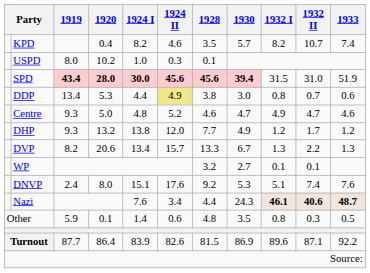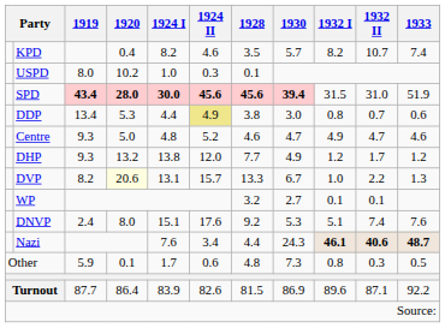 <table class=wikitable style="font-size:90%; text-align:center">
 <tr>
 <th style="width:60px" colspan=2>Party</th>
 <th style="width:40px"><a href='#'>1919</a></th>
 <th style="width:40px"><a href='#'>1920</a></th>
 <th style="width:40px"><a href='#'>1924 I</a></th>
 <th style="width:40px"><a href='#'>1924 II</a></th>
 <th style="width:40px"><a href='#'>1928</a></th>
 <th style="width:40px"><a href='#'>1930</a></th>
 <th style="width:40px"><a href='#'>1932 I</a></th>
 <th style="width:40px"><a href='#'>1932 II</a></th>
 <th style="width:40px"><a href='#'>1933</a></th>
 </tr>
 <tr>
 <td bgcolor=></td>
 <td align=left><a href='#'>KPD</a></td>
 <td></td>
 <td>0.4</td>
 <td>8.2</td>
 <td>4.6</td>
 <td>3.5</td>
 <td>5.7</td>
 <td>8.2</td>
 <td>10.7</td>
 <td>7.4</td>
 </tr>
 <tr>
 <td bgcolor=></td>
 <td align=left><a href='#'>USPD</a></td>
 <td>8.0</td>
 <td>10.2</td>
 <td>1.0</td>
 <td>0.3</td>
 <td>0.1</td>
 </tr>
 <tr>
 <td bgcolor=></td>
 <td align=left><a href='#'>SPD</a></td>
 <td bgcolor=#FFCCCF><strong>43.4</strong></td>
 <td bgcolor=#FFCCCF><strong>28.0</strong></td>
 <td bgcolor=#FFCCCF><strong>30.0</strong></td>
 <td bgcolor=#FFCCCF><strong>45.6</strong></td>
 <td bgcolor=#FFCCCF><strong>45.6</strong></td>
 <td bgcolor=#FFCCCF><strong>39.4</strong></td>
 <td>31.5</td>
 <td>31.0</td>
 <td>51.9</td>
 </tr>
 <tr>
 <td bgcolor=></td>
 <td align=left><a href='#'>DDP</a></td>
 <td>13.4</td>
 <td>5.3</td>
 <td>4.4</td>
 <td style="background: khaki;">4.9</td>
 <td>3.8</td>
 <td>3.0</td>
 <td>0.8</td>
 <td>0.7</td>
 <td>0.6</td>
 </tr>
 <tr>
 <td bgcolor=></td>
 <td align=left><a href='#'>Centre</a></td>
 <td>9.3</td>
 <td>5.0</td>
 <td>4.8</td>
 <td>5.2</td>
 <td>4.6</td>
 <td>4.7</td>
 <td>4.9</td>
 <td>4.7</td>
 <td>4.6</td>
 </tr>
 <tr>
 <td bgcolor=></td>
 <td align=left><a href='#'>DHP</a></td>
 <td>9.3</td>
 <td>13.2</td>
 <td>13.8</td>
 <td>12.0</td>
 <td>7.7</td>
 <td>4.9</td>
 <td>1.2</td>
 <td>1.7</td>
 <td>1.2</td>
 </tr>
 <tr>
 <td bgcolor=></td>
 <td align=left><a href='#'>DVP</a></td>
 <td>8.2</td>
-<td>20.6</td>
-<td>13.4</td>
+<td style="background: lightyellow;">20.6</td>
+<td>13.1</td>
 <td>15.7</td>
 <td>13.3</td>
 <td>6.7</td>
-<td>1.3</td>
+<td>1.0</td>
 <td>2.2</td>
 <td>1.3</td>
 </tr>
 <tr>
 <td bgcolor=></td>
 <td align=left><a href='#'>WP</a></td>
 <td colspan=4></td>
 <td>3.2</td>
 <td>2.7</td>
 <td>0.1</td>
 <td>0.1</td>
 </tr>
 <tr>
 <td bgcolor=></td>
 <td align=left><a href='#'>DNVP</a></td>
 <td>2.4</td>
 <td>8.0</td>
 <td>15.1</td>
 <td>17.6</td>
 <td>9.2</td>
 <td>5.3</td>
 <td>5.1</td>
 <td>7.4</td>
 <td>7.6</td>
 </tr>
 <tr>
 <td bgcolor=></td>
 <td align=left><a href='#'>Nazi</a></td>
 <td colspan=2></td>
 <td>7.6</td>
 <td>3.4</td>
 <td>4.4</td>
 <td>24.3</td>
 <td bgcolor=#F0E6DB><strong>46.1</strong></td>
 <td bgcolor=#F0E6DB><strong>40.6</strong></td>
 <td bgcolor=#F0E6DB><strong>48.7</strong></td>
 </tr>
 <tr>
 <td colspan=2 align=left>Other</td>
 <td>5.9</td>
 <td>0.1</td>
-<td>1.4</td>
+<td>1.7</td>
 <td>0.6</td>
 <td>4.8</td>
-<td>3.5</td>
+<td>7.3</td>
 <td>0.8</td>
 <td>0.3</td>
 <td>0.5</td>
 </tr>
 <tr>
 <th colspan=11></th>
 </tr>
 <tr>
 <th colspan=2 align=left>Turnout</th>
 <td>87.7</td>
 <td>86.4</td>
 <td>83.9</td>
 <td>82.6</td>
 <td>81.5</td>
 <td>86.9</td>
 <td>89.6</td>
 <td>87.1</td>
 <td>92.2</td>
 </tr>
 <tr>
 <td colspan=11 align=right>Source: </td>
 </tr>
 </table>
